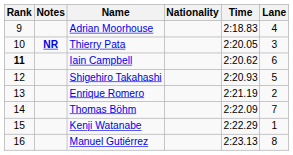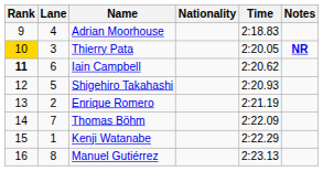 <table class="wikitable sortable" style="text-align:center">
 <tr>
 <th>Rank</th>
-<th>Notes</th>
+<th>Lane</th>
 <th>Name</th>
 <th>Nationality</th>
 <th>Time</th>
-<th>Lane</th>
+<th>Notes</th>
 </tr>
 <tr>
 <td>9</td>
-<td></td>
+<td>4</td>
 <td align=left><a href='#'>Adrian Moorhouse</a></td>
 <td align=left></td>
 <td>2:18.83</td>
-<td>4</td>
+<td></td>
 </tr>
 <tr>
-<td>10</td>
-<td><strong><a href='#'>NR</a></strong></td>
+<td style="background: gold;">10</td>
+<td>3</td>
 <td align=left><a href='#'>Thierry Pata</a></td>
 <td align=left></td>
 <td>2:20.05</td>
-<td>3</td>
+<td><strong><a href='#'>NR</a></strong></td>
 </tr>
 <tr>
 <td><strong>11</strong></td>
-<td></td>
+<td>6</td>
 <td align=left><a href='#'>Iain Campbell</a></td>
 <td align=left></td>
 <td>2:20.62</td>
-<td>6</td>
+<td></td>
 </tr>
 <tr>
 <td>12</td>
-<td></td>
+<td>5</td>
 <td align=left><a href='#'>Shigehiro Takahashi</a></td>
 <td align=left></td>
 <td>2:20.93</td>
-<td>5</td>
+<td></td>
 </tr>
 <tr>
 <td>13</td>
-<td></td>
+<td>2</td>
 <td align=left><a href='#'>Enrique Romero</a></td>
 <td align=left></td>
 <td>2:21.19</td>
-<td>2</td>
+<td></td>
 </tr>
 <tr>
 <td>14</td>
-<td></td>
+<td>7</td>
 <td align=left><a href='#'>Thomas Böhm</a></td>
 <td align=left></td>
 <td>2:22.09</td>
-<td>7</td>
+<td></td>
 </tr>
 <tr>
 <td>15</td>
-<td></td>
+<td>1</td>
 <td align=left><a href='#'>Kenji Watanabe</a></td>
 <td align=left></td>
 <td>2:22.29</td>
-<td>1</td>
+<td></td>
 </tr>
 <tr>
 <td>16</td>
-<td></td>
+<td>8</td>
 <td align=left><a href='#'>Manuel Gutiérrez</a></td>
 <td align=left></td>
 <td>2:23.13</td>
-<td>8</td>
+<td></td>
 </tr>
 </table>
